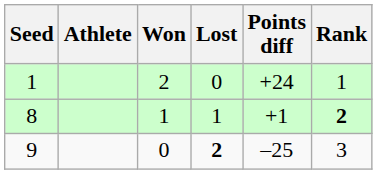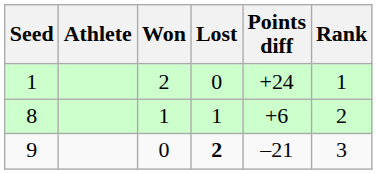 <table class="wikitable">
 <tr>
 <th>Seed</th>
 <th>Athlete</th>
 <th>Won</th>
 <th>Lost</th>
 <th>Points<br>diff</th>
 <th>Rank</th>
 </tr>
 <tr bgcolor="#ccffcc">
 <td align="center">1</td>
 <td><strong> </strong></td>
 <td align="center">2</td>
 <td align="center">0</td>
 <td align="center">+24</td>
 <td align="center">1</td>
 </tr>
 <tr bgcolor="#ccffcc">
 <td align="center">8</td>
 <td><strong></strong></td>
 <td align="center">1</td>
 <td align="center">1</td>
-<td align="center">+1</td>
-<td align="center"><strong>2</strong></td>
+<td align="center">+6</td>
+<td align="center">2</td>
 </tr>
 <tr>
 <td align="center">9</td>
 <td></td>
 <td align="center">0</td>
 <td align="center"><strong>2</strong></td>
-<td align="center">–25</td>
+<td align="center">–21</td>
 <td align="center">3</td>
 </tr>
 </table>
